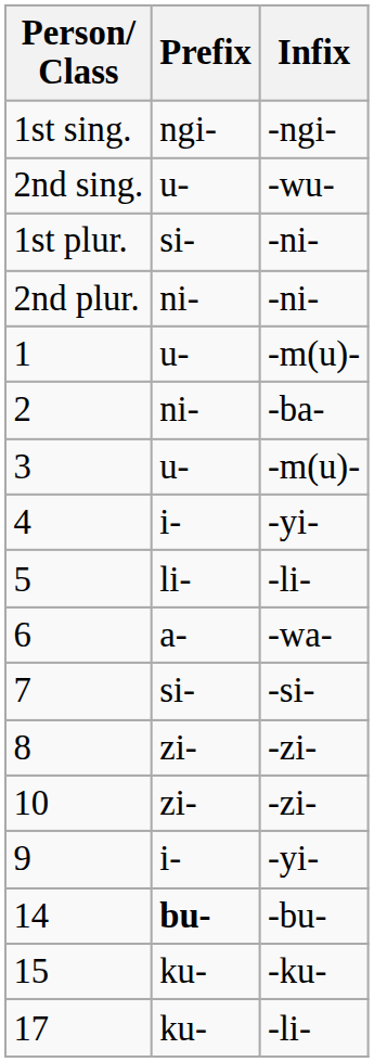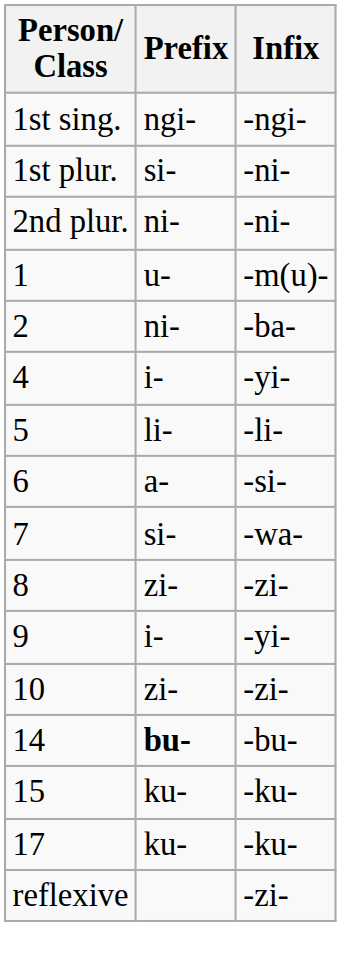 <table class="wikitable">
 <tr>
 <th>Person/<br>Class</th>
 <th>Prefix</th>
 <th>Infix</th>
 </tr>
 <tr>
 <td>1st sing.</td>
 <td>ngi-</td>
 <td>-ngi-</td>
-</tr>
-<tr>
-<td>2nd sing.</td>
-<td>u-</td>
-<td>-wu-</td>
 </tr>
 <tr>
 <td>1st plur.</td>
 <td>si-</td>
 <td>-ni-</td>
 </tr>
 <tr>
 <td>2nd plur.</td>
 <td>ni-</td>
 <td>-ni-</td>
 </tr>
 <tr>
 <td>1</td>
 <td>u-</td>
 <td>-m(u)-</td>
 </tr>
 <tr>
 <td>2</td>
 <td>ni-</td>
 <td>-ba-</td>
 </tr>
 <tr>
-<td>3</td>
-<td>u-</td>
-<td>-m(u)-</td>
-</tr>
-<tr>
 <td>4</td>
 <td>i-</td>
 <td>-yi-</td>
 </tr>
 <tr>
 <td>5</td>
 <td>li-</td>
 <td>-li-</td>
 </tr>
 <tr>
 <td>6</td>
 <td>a-</td>
-<td>-wa-</td>
+<td>-si-</td>
 </tr>
 <tr>
 <td>7</td>
 <td>si-</td>
-<td>-si-</td>
+<td>-wa-</td>
 </tr>
 <tr>
 <td>8</td>
 <td>zi-</td>
 <td>-zi-</td>
 </tr>
 <tr>
+<td>9</td>
+<td>i-</td>
+<td>-yi-</td>
+</tr>
+<tr>
 <td>10</td>
 <td>zi-</td>
 <td>-zi-</td>
-</tr>
-<tr>
-<td>9</td>
-<td>i-</td>
-<td>-yi-</td>
 </tr>
 <tr>
 <td>14</td>
 <td><strong>bu-</strong></td>
 <td>-bu-</td>
 </tr>
 <tr>
 <td>15</td>
 <td>ku-</td>
 <td>-ku-</td>
 </tr>
 <tr>
 <td>17</td>
 <td>ku-</td>
-<td>-li-</td>
+<td>-ku-</td>
+</tr>
+<tr>
+<td>reflexive</td>
+<td></td>
+<td>-zi-</td>
 </tr>
 </table>
